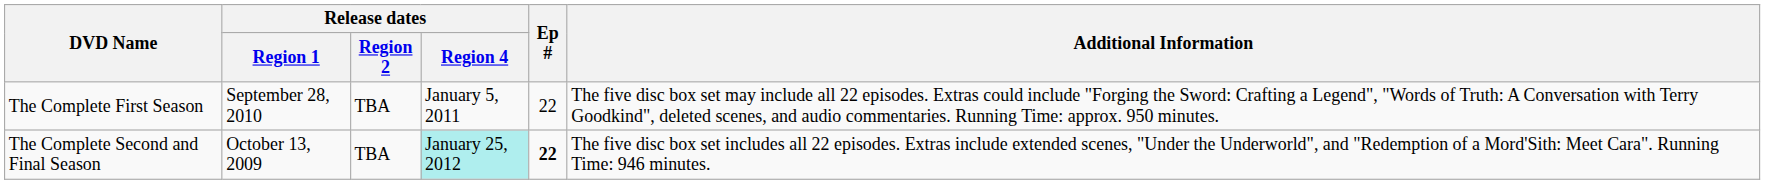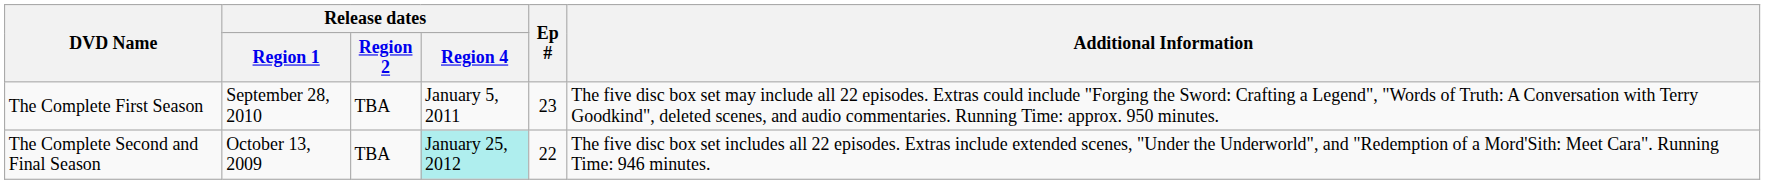 <table class="wikitable">
 <tr>
 <th rowspan="2">DVD Name</th>
 <th colspan="3">Release dates</th>
 <th rowspan="2">Ep #</th>
 <th rowspan="2">Additional Information</th>
 </tr>
 <tr>
 <th><a href='#'>Region 1</a></th>
 <th><a href='#'>Region 2</a></th>
 <th><a href='#'>Region 4</a></th>
 </tr>
 <tr>
 <td>The Complete First Season</td>
 <td>September 28, 2010</td>
 <td>TBA</td>
 <td>January 5, 2011</td>
-<td style="text-align:center;">22</td>
+<td style="text-align:center;">23</td>
 <td>The five disc box set may include all 22 episodes. Extras could include "Forging the Sword: Crafting a Legend", "Words of Truth: A Conversation with Terry Goodkind", deleted scenes, and audio commentaries. Running Time: approx. 950 minutes.</td>
 </tr>
 <tr>
 <td>The Complete Second and Final Season</td>
 <td>October 13, 2009</td>
 <td>TBA</td>
 <td style="background: paleturquoise;">January 25, 2012</td>
-<td style="text-align:center;"><strong>22</strong></td>
+<td style="text-align:center;">22</td>
 <td>The five disc box set includes all 22 episodes. Extras include extended scenes, "Under the Underworld", and "Redemption of a Mord'Sith: Meet Cara". Running Time: 946 minutes.</td>
 </tr>
 </table>
